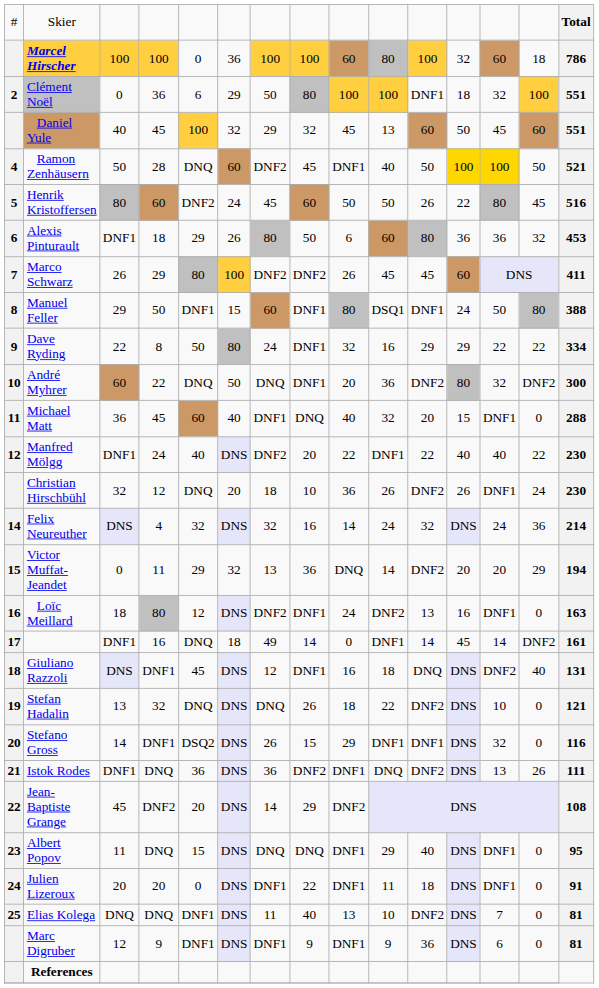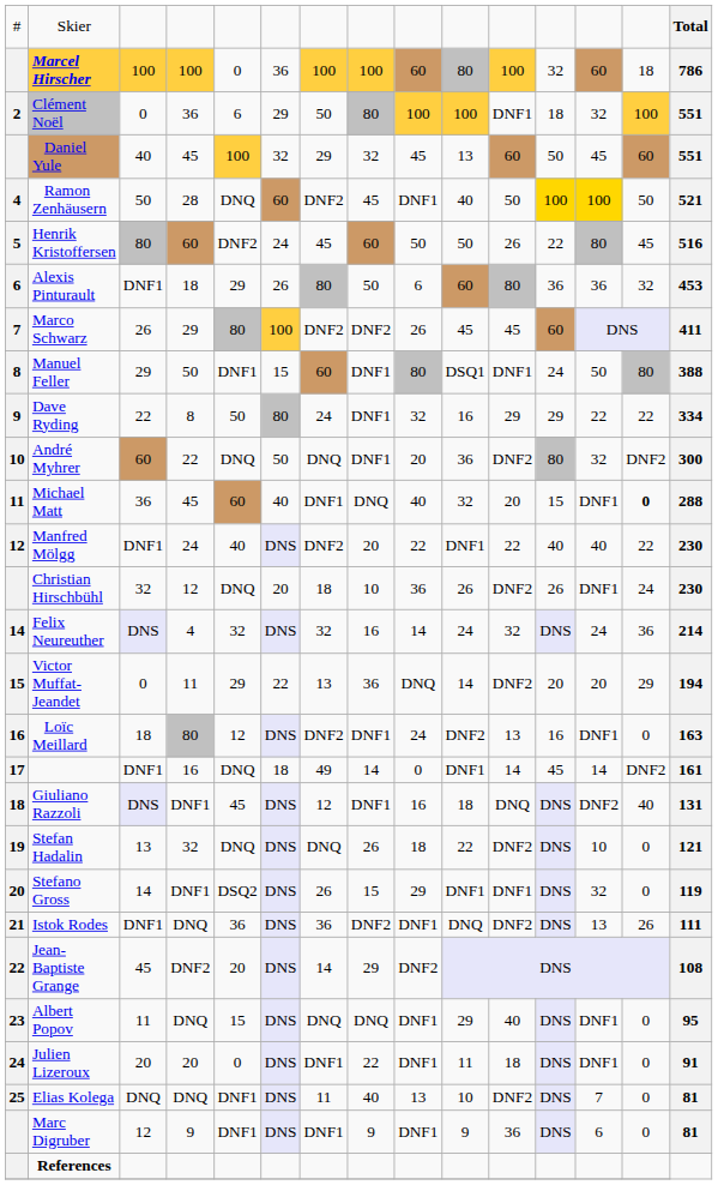 <table class="wikitable" width=65% style="font-size:100%; text-align:center;">
 <tr>
 <td>#</td>
 <td>Skier</td>
 <td><br> </td>
 <td><br> </td>
 <td><br> </td>
 <td><br> </td>
 <td><br> </td>
 <td><br>   </td>
 <td><br>   </td>
 <td><br> </td>
 <td><br> </td>
 <td><br> </td>
 <td><br> </td>
 <td><br> </td>
 <th>Total</th>
 </tr>
 <tr>
 <th></th>
 <td align=left bgcolor=ffcf40> <strong><em><a href='#'>Marcel Hirscher</a></em></strong></td>
 <td bgcolor=ffcf40>100</td>
 <td bgcolor=ffcf40>100</td>
 <td>0</td>
 <td>36</td>
 <td bgcolor=ffcf40>100</td>
 <td bgcolor=ffcf40>100</td>
 <td bgcolor=cc9966>60</td>
 <td bgcolor=c0c0c0>80</td>
 <td bgcolor=ffcf40>100</td>
 <td>32</td>
 <td bgcolor=cc9966>60</td>
 <td>18</td>
 <th>786</th>
 </tr>
 <tr>
 <th>2</th>
 <td align=left bgcolor=c0c0c0> <a href='#'>Clément Noël</a></td>
 <td>0</td>
 <td>36</td>
 <td>6</td>
 <td>29</td>
 <td>50</td>
 <td bgcolor=c0c0c0>80</td>
 <td bgcolor=ffcf40>100</td>
 <td bgcolor=ffcf40>100</td>
 <td>DNF1</td>
 <td>18</td>
 <td>32</td>
 <td bgcolor=ffcf40>100</td>
 <th>551</th>
 </tr>
 <tr>
 <th></th>
 <td align=left bgcolor=cc9966>   <a href='#'>Daniel Yule</a></td>
 <td>40</td>
 <td>45</td>
 <td bgcolor=ffcf40>100</td>
 <td>32</td>
 <td>29</td>
 <td>32</td>
 <td>45</td>
 <td>13</td>
 <td bgcolor=cc9966>60</td>
 <td>50</td>
 <td>45</td>
 <td bgcolor=cc9966>60</td>
 <th>551</th>
 </tr>
 <tr>
 <th>4</th>
 <td align=left>   <a href='#'>Ramon Zenhäusern</a></td>
 <td>50</td>
 <td>28</td>
 <td>DNQ</td>
 <td bgcolor=cc9966>60</td>
 <td>DNF2</td>
 <td>45</td>
 <td>DNF1</td>
 <td>40</td>
 <td>50</td>
 <td bgcolor=gold>100</td>
 <td bgcolor=gold>100</td>
 <td>50</td>
 <th>521</th>
 </tr>
 <tr>
 <th>5</th>
 <td align=left> <a href='#'>Henrik Kristoffersen</a></td>
 <td bgcolor=c0c0c0>80</td>
 <td bgcolor=cc9966>60</td>
 <td>DNF2</td>
 <td>24</td>
 <td>45</td>
 <td bgcolor=cc9966>60</td>
 <td>50</td>
 <td>50</td>
 <td>26</td>
 <td>22</td>
 <td bgcolor=silver>80</td>
 <td>45</td>
 <th>516</th>
 </tr>
 <tr>
 <th>6</th>
 <td align=left> <a href='#'>Alexis Pinturault</a></td>
 <td>DNF1</td>
 <td>18</td>
 <td>29</td>
 <td>26</td>
 <td bgcolor=c0c0c0>80</td>
 <td>50</td>
 <td>6</td>
 <td bgcolor=cc9966>60</td>
 <td bgcolor=c0c0c0>80</td>
 <td>36</td>
 <td>36</td>
 <td>32</td>
 <th>453</th>
 </tr>
 <tr>
 <th>7</th>
 <td align=left> <a href='#'>Marco Schwarz</a></td>
 <td>26</td>
 <td>29</td>
 <td bgcolor=c0c0c0>80</td>
 <td bgcolor=ffcf40>100</td>
 <td>DNF2</td>
 <td>DNF2</td>
 <td>26</td>
 <td>45</td>
 <td>45</td>
 <td bgcolor=cc9966>60</td>
 <td colspan=2 bgcolor=lavender>DNS</td>
 <th>411</th>
 </tr>
 <tr>
 <th>8</th>
 <td align=left> <a href='#'>Manuel Feller</a></td>
 <td>29</td>
 <td>50</td>
 <td>DNF1</td>
 <td>15</td>
 <td bgcolor=cc9966>60</td>
 <td>DNF1</td>
 <td bgcolor=silver>80</td>
 <td>DSQ1</td>
 <td>DNF1</td>
 <td>24</td>
 <td>50</td>
 <td bgcolor=c0c0c0>80</td>
 <th>388</th>
 </tr>
 <tr>
 <th>9</th>
 <td align=left> <a href='#'>Dave Ryding</a></td>
 <td>22</td>
 <td>8</td>
 <td>50</td>
 <td bgcolor=c0c0c0>80</td>
 <td>24</td>
 <td>DNF1</td>
 <td>32</td>
 <td>16</td>
 <td>29</td>
 <td>29</td>
 <td>22</td>
 <td>22</td>
 <th>334</th>
 </tr>
 <tr>
 <th>10</th>
 <td align=left> <a href='#'>André Myhrer</a></td>
 <td bgcolor=cc9966>60</td>
 <td>22</td>
 <td>DNQ</td>
 <td>50</td>
 <td>DNQ</td>
 <td>DNF1</td>
 <td>20</td>
 <td>36</td>
 <td>DNF2</td>
 <td bgcolor=silver>80</td>
 <td>32</td>
 <td>DNF2</td>
 <th>300</th>
 </tr>
 <tr>
 <th>11</th>
 <td align=left> <a href='#'>Michael Matt</a></td>
 <td>36</td>
 <td>45</td>
 <td bgcolor=cc9966>60</td>
 <td>40</td>
 <td>DNF1</td>
 <td>DNQ</td>
 <td>40</td>
 <td>32</td>
 <td>20</td>
 <td>15</td>
 <td>DNF1</td>
-<td>0</td>
+<td><strong>0</strong></td>
 <th>288</th>
 </tr>
 <tr>
 <th>12</th>
 <td align=left> <a href='#'>Manfred Mölgg</a></td>
 <td>DNF1</td>
 <td>24</td>
 <td>40</td>
 <td bgcolor=lavender>DNS</td>
 <td>DNF2</td>
 <td>20</td>
 <td>22</td>
 <td>DNF1</td>
 <td>22</td>
 <td>40</td>
 <td>40</td>
 <td>22</td>
 <th>230</th>
 </tr>
 <tr>
 <th></th>
 <td align=left> <a href='#'>Christian Hirschbühl</a></td>
 <td>32</td>
 <td>12</td>
 <td>DNQ</td>
 <td>20</td>
 <td>18</td>
 <td>10</td>
 <td>36</td>
 <td>26</td>
 <td>DNF2</td>
 <td>26</td>
 <td>DNF1</td>
 <td>24</td>
 <th>230</th>
 </tr>
 <tr>
 <th>14</th>
 <td align=left> <a href='#'>Felix Neureuther</a></td>
 <td bgcolor=lavender>DNS</td>
 <td>4</td>
 <td>32</td>
 <td bgcolor=lavender>DNS</td>
 <td>32</td>
 <td>16</td>
 <td>14</td>
 <td>24</td>
 <td>32</td>
 <td bgcolor=lavender>DNS</td>
 <td>24</td>
 <td>36</td>
 <th>214</th>
 </tr>
 <tr>
 <th>15</th>
 <td align=left> <a href='#'>Victor Muffat-Jeandet</a></td>
 <td>0</td>
 <td>11</td>
 <td>29</td>
-<td>32</td>
+<td>22</td>
 <td>13</td>
 <td>36</td>
 <td>DNQ</td>
 <td>14</td>
 <td>DNF2</td>
 <td>20</td>
 <td>20</td>
 <td>29</td>
 <th>194</th>
 </tr>
 <tr>
 <th>16</th>
 <td align=left>   <a href='#'>Loïc Meillard</a></td>
 <td>18</td>
 <td bgcolor=c0c0c0>80</td>
 <td>12</td>
 <td bgcolor=lavender>DNS</td>
 <td>DNF2</td>
 <td>DNF1</td>
 <td>24</td>
 <td>DNF2</td>
 <td>13</td>
 <td>16</td>
 <td>DNF1</td>
 <td>0</td>
 <th>163</th>
 </tr>
 <tr>
 <th>17</th>
 <td align=left></td>
 <td>DNF1</td>
 <td>16</td>
 <td>DNQ</td>
 <td>18</td>
 <td>49</td>
 <td>14</td>
 <td>0</td>
 <td>DNF1</td>
 <td>14</td>
 <td>45</td>
 <td>14</td>
 <td>DNF2</td>
 <th>161</th>
 </tr>
 <tr>
 <th>18</th>
 <td align=left> <a href='#'>Giuliano Razzoli</a></td>
 <td bgcolor=lavender>DNS</td>
 <td>DNF1</td>
 <td>45</td>
 <td bgcolor=lavender>DNS</td>
 <td>12</td>
 <td>DNF1</td>
 <td>16</td>
 <td>18</td>
 <td>DNQ</td>
 <td bgcolor=lavender>DNS</td>
 <td>DNF2</td>
 <td>40</td>
 <th>131</th>
 </tr>
 <tr>
 <th>19</th>
 <td align=left> <a href='#'>Stefan Hadalin</a></td>
 <td>13</td>
 <td>32</td>
 <td>DNQ</td>
 <td bgcolor=lavender>DNS</td>
 <td>DNQ</td>
 <td>26</td>
 <td>18</td>
 <td>22</td>
 <td>DNF2</td>
 <td bgcolor=lavender>DNS</td>
 <td>10</td>
 <td>0</td>
 <th>121</th>
 </tr>
 <tr>
 <th>20</th>
 <td align=left> <a href='#'>Stefano Gross</a></td>
 <td>14</td>
 <td>DNF1</td>
 <td>DSQ2</td>
 <td bgcolor=lavender>DNS</td>
 <td>26</td>
 <td>15</td>
 <td>29</td>
 <td>DNF1</td>
 <td>DNF1</td>
 <td bgcolor=lavender>DNS</td>
 <td>32</td>
 <td>0</td>
-<th>116</th>
+<th>119</th>
 </tr>
 <tr>
 <th>21</th>
 <td align=left> <a href='#'>Istok Rodes</a></td>
 <td>DNF1</td>
 <td>DNQ</td>
 <td>36</td>
 <td bgcolor=lavender>DNS</td>
 <td>36</td>
 <td>DNF2</td>
 <td>DNF1</td>
 <td>DNQ</td>
 <td>DNF2</td>
 <td bgcolor=lavender>DNS</td>
 <td>13</td>
 <td>26</td>
 <th>111</th>
 </tr>
 <tr>
 <th>22</th>
 <td align=left> <a href='#'>Jean-Baptiste Grange</a></td>
 <td>45</td>
 <td>DNF2</td>
 <td>20</td>
 <td bgcolor=lavender>DNS</td>
 <td>14</td>
 <td>29</td>
 <td>DNF2</td>
 <td colspan=5 bgcolor=lavender>DNS</td>
 <th>108</th>
 </tr>
 <tr>
 <th>23</th>
 <td align=left> <a href='#'>Albert Popov</a></td>
 <td>11</td>
 <td>DNQ</td>
 <td>15</td>
 <td bgcolor=lavender>DNS</td>
 <td>DNQ</td>
 <td>DNQ</td>
 <td>DNF1</td>
 <td>29</td>
 <td>40</td>
 <td bgcolor=lavender>DNS</td>
 <td>DNF1</td>
 <td>0</td>
 <th>95</th>
 </tr>
 <tr>
 <th>24</th>
 <td align=left> <a href='#'>Julien Lizeroux</a></td>
 <td>20</td>
 <td>20</td>
 <td>0</td>
 <td bgcolor=lavender>DNS</td>
 <td>DNF1</td>
 <td>22</td>
 <td>DNF1</td>
 <td>11</td>
 <td>18</td>
 <td bgcolor=lavender>DNS</td>
 <td>DNF1</td>
 <td>0</td>
 <th>91</th>
 </tr>
 <tr>
 <th>25</th>
 <td align=left> <a href='#'>Elias Kolega</a></td>
 <td>DNQ</td>
 <td>DNQ</td>
 <td>DNF1</td>
 <td bgcolor=lavender>DNS</td>
 <td>11</td>
 <td>40</td>
 <td>13</td>
 <td>10</td>
 <td>DNF2</td>
 <td bgcolor=lavender>DNS</td>
 <td>7</td>
 <td>0</td>
 <th>81</th>
 </tr>
 <tr>
 <th></th>
 <td align=left> <a href='#'>Marc Digruber</a></td>
 <td>12</td>
 <td>9</td>
 <td>DNF1</td>
 <td bgcolor=lavender>DNS</td>
 <td>DNF1</td>
 <td>9</td>
 <td>DNF1</td>
 <td>9</td>
 <td>36</td>
 <td bgcolor=lavender>DNS</td>
 <td>6</td>
 <td>0</td>
 <th>81</th>
 </tr>
 <tr>
 <th></th>
 <td align=center><strong>References</strong></td>
 <td></td>
 <td></td>
 <td></td>
 <td></td>
 <td></td>
 <td></td>
 <td></td>
 <td></td>
 <td></td>
 <td></td>
 <td></td>
 <td></td>
 </tr>
 <tr>
 </tr>
 </table>
